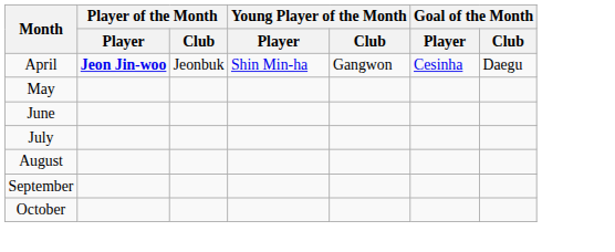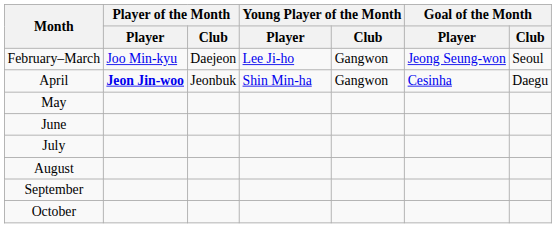 <table class="wikitable">
 <tr>
 <th rowspan="2">Month</th>
 <th colspan="2">Player of the Month</th>
 <th colspan="2">Young Player of the Month</th>
 <th colspan="2">Goal of the Month</th>
 </tr>
 <tr>
 <th>Player</th>
 <th>Club</th>
 <th>Player</th>
 <th>Club</th>
 <th>Player</th>
 <th>Club</th>
+</tr>
+<tr>
+<td align=center>February–March</td>
+<td> <a href='#'>Joo Min-kyu</a></td>
+<td>Daejeon</td>
+<td> <a href='#'>Lee Ji-ho</a></td>
+<td>Gangwon</td>
+<td> <a href='#'>Jeong Seung-won</a></td>
+<td>Seoul</td>
 </tr>
 <tr>
 <td align=center>April</td>
 <td><strong> <a href='#'>Jeon Jin-woo</a></strong></td>
 <td>Jeonbuk</td>
 <td> <a href='#'>Shin Min-ha</a></td>
 <td>Gangwon</td>
 <td> <a href='#'>Cesinha</a></td>
 <td>Daegu</td>
 </tr>
 <tr>
 <td align=center>May</td>
 <td></td>
 <td></td>
 <td></td>
 <td></td>
 <td></td>
 <td></td>
 </tr>
 <tr>
 <td align=center>June</td>
 <td></td>
 <td></td>
 <td></td>
 <td></td>
 <td></td>
 <td></td>
 </tr>
 <tr>
 <td align=center>July</td>
 <td></td>
 <td></td>
 <td></td>
 <td></td>
 <td></td>
 <td></td>
 </tr>
 <tr>
 <td align=center>August</td>
 <td></td>
 <td></td>
 <td></td>
 <td></td>
 <td></td>
 <td></td>
 </tr>
 <tr>
 <td align=center>September</td>
 <td></td>
 <td></td>
 <td></td>
 <td></td>
 <td></td>
 <td></td>
 </tr>
 <tr>
 <td align=center>October</td>
 <td></td>
 <td></td>
 <td></td>
 <td></td>
 <td></td>
 <td></td>
 </tr>
 </table>
